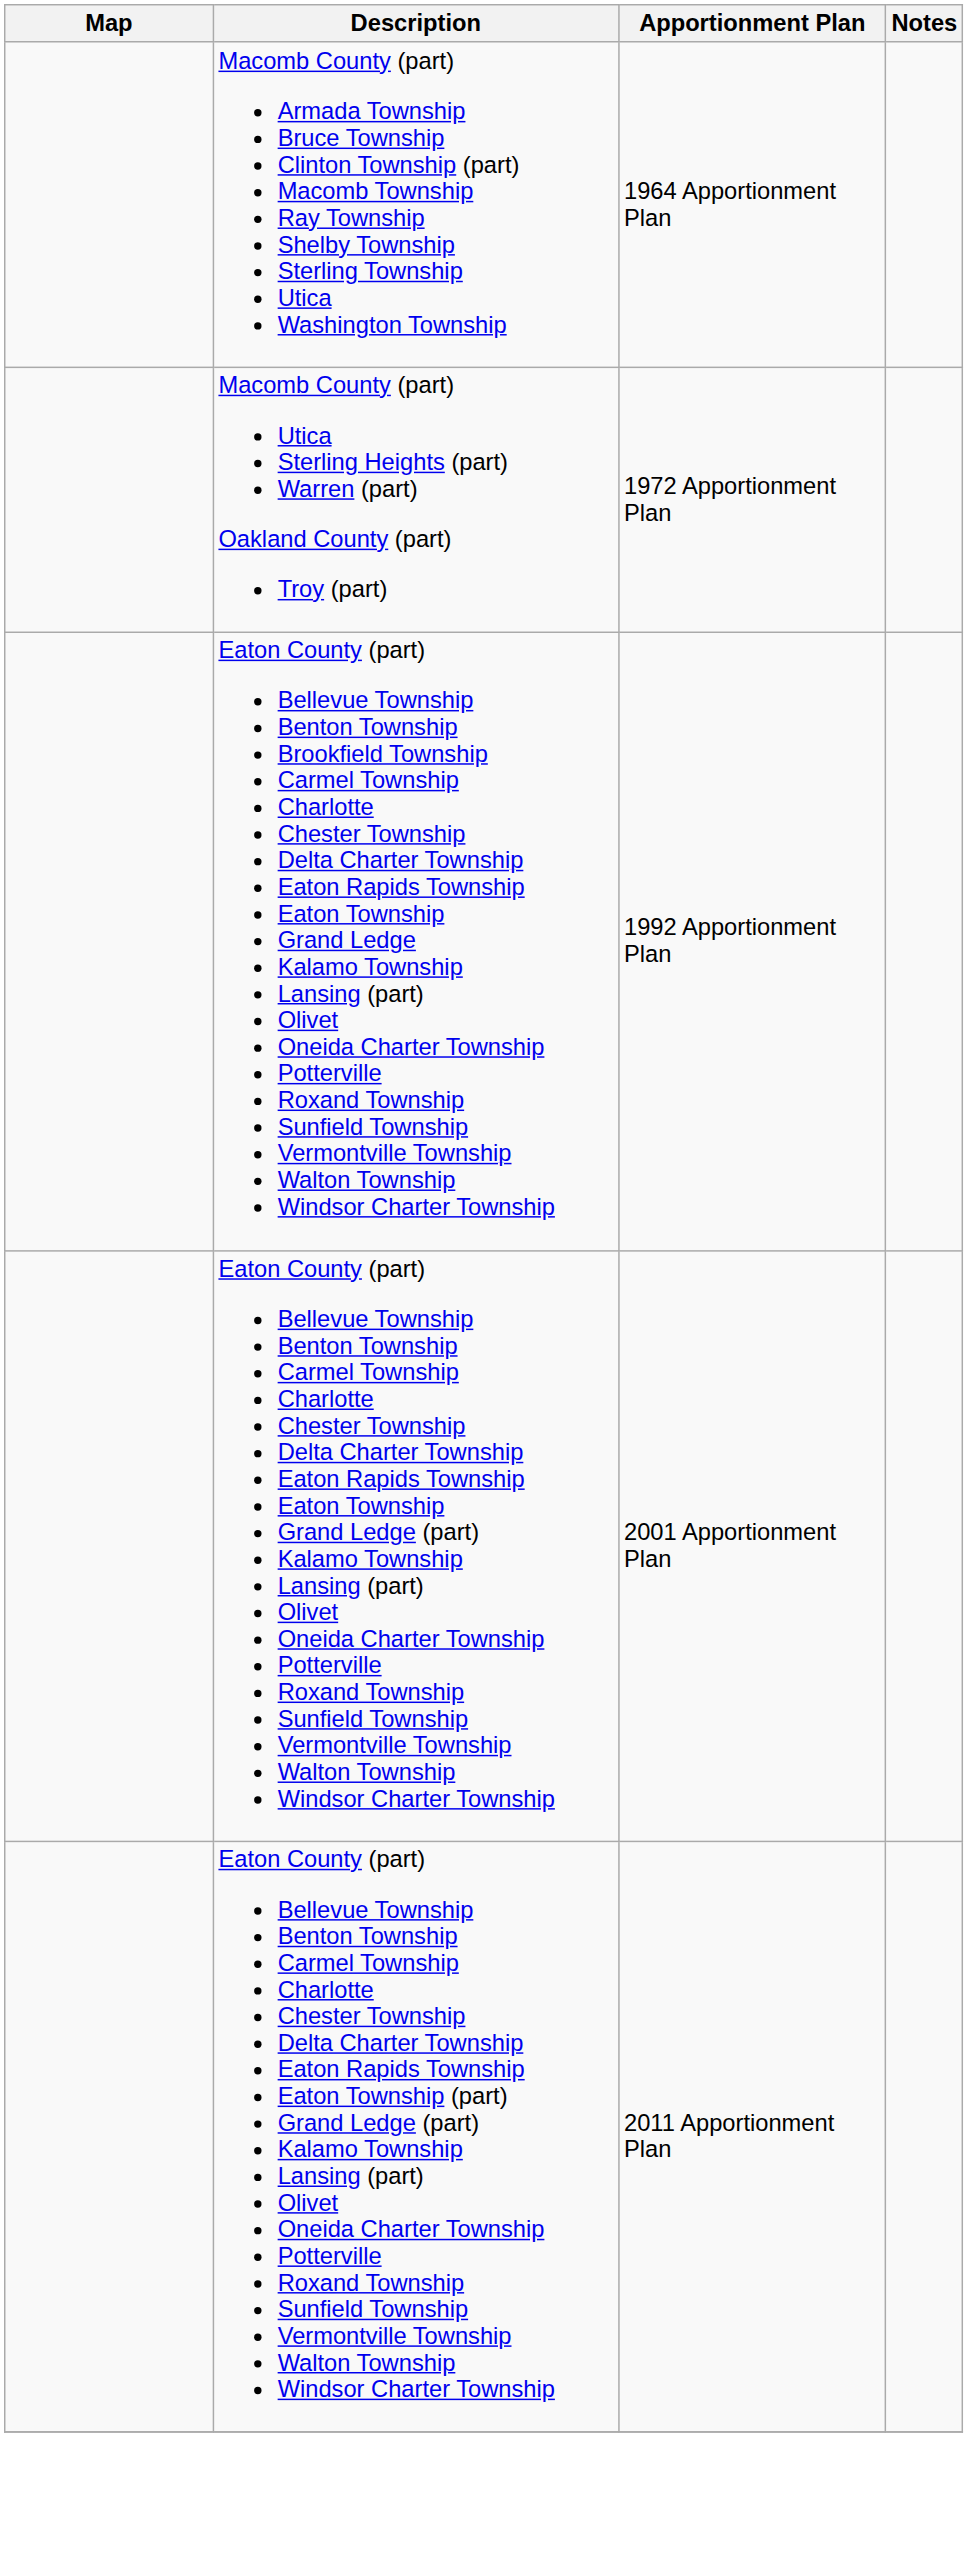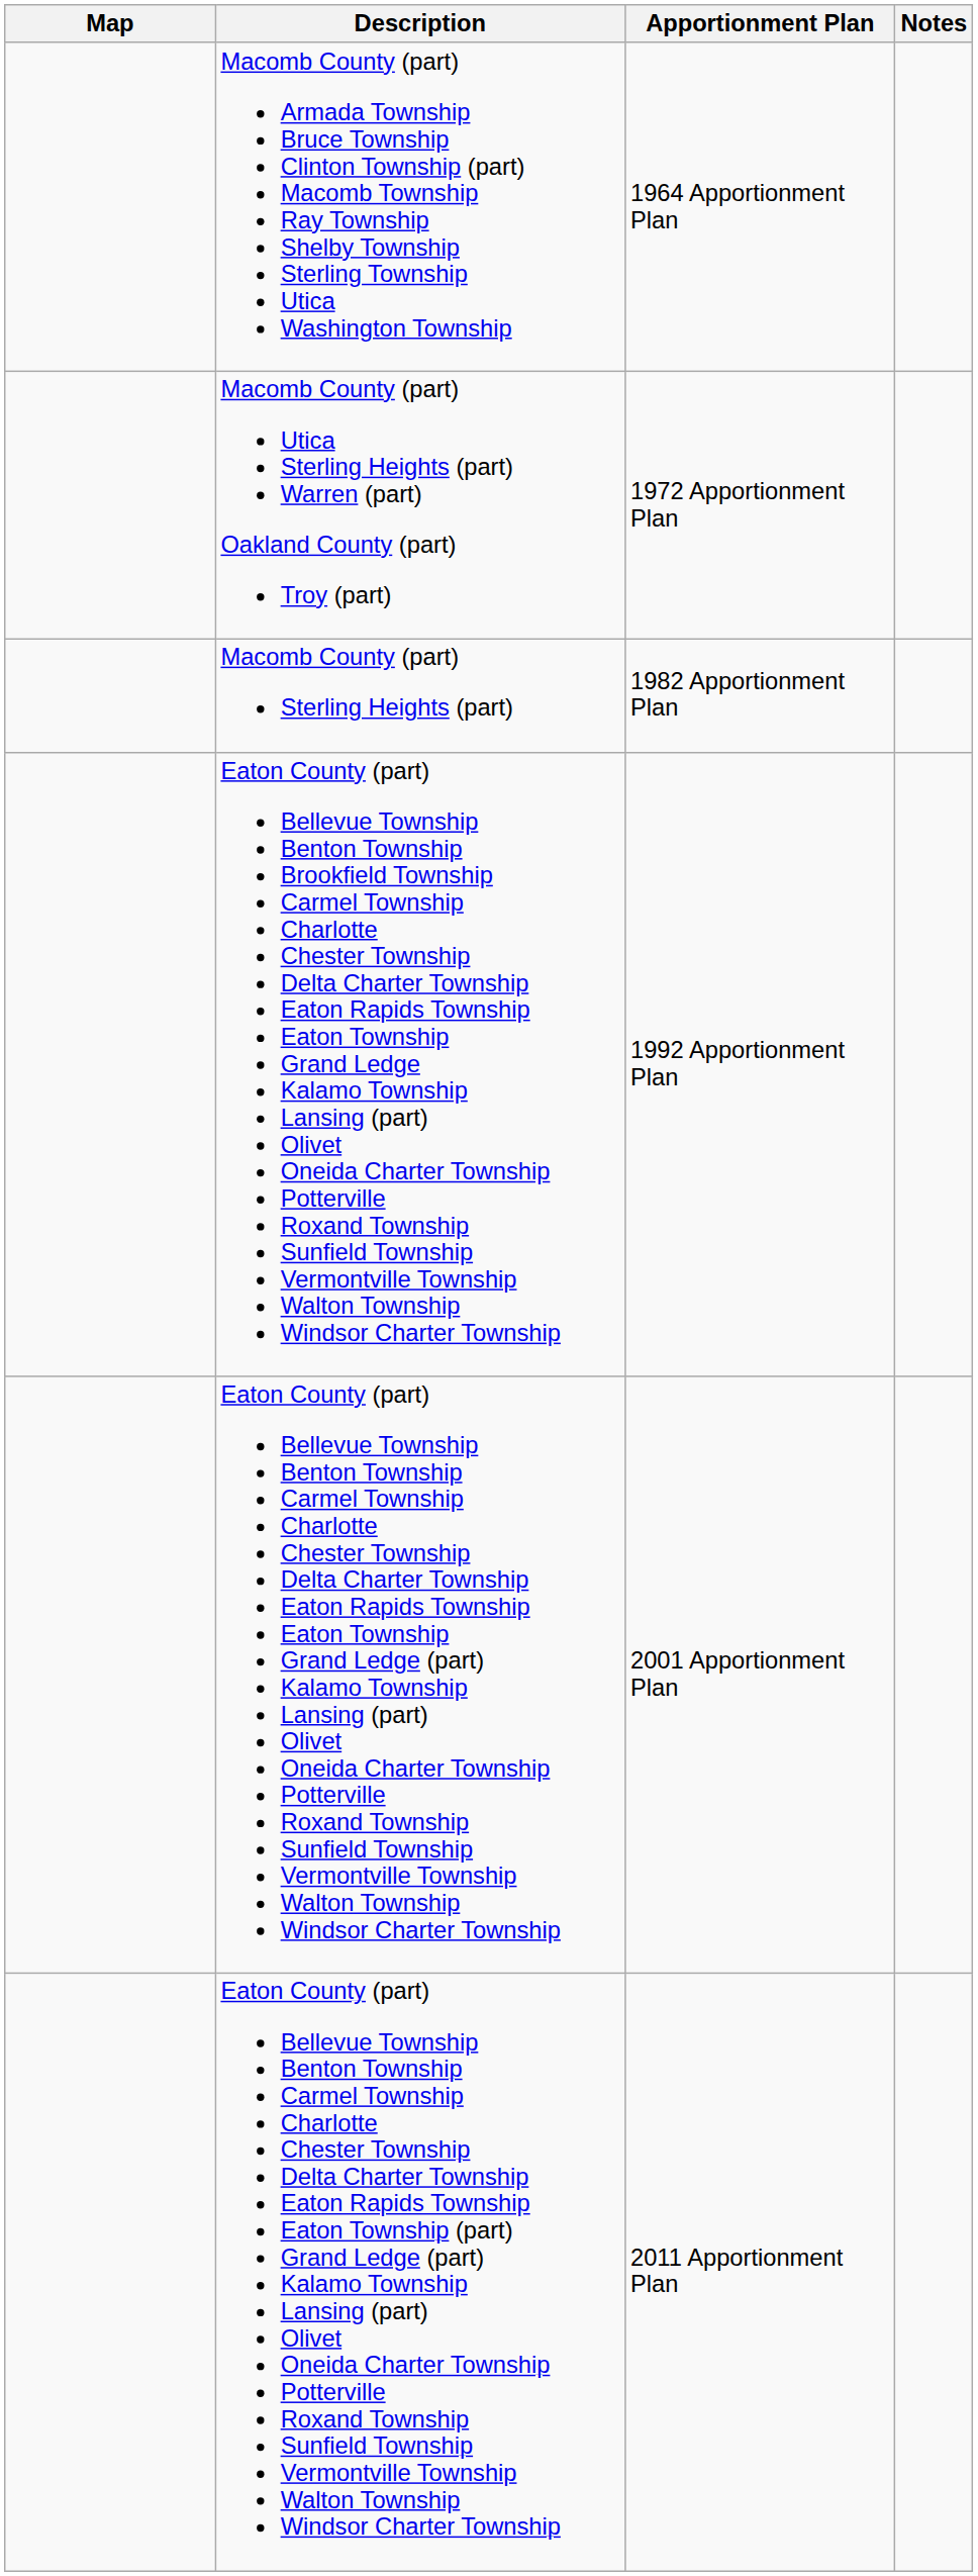 <table class="wikitable sortable">
 <tr>
 <th style="width:100pt;">Map</th>
 <th style="width:200pt;">Description</th>
 <th style="width:130pt;">Apportionment Plan</th>
 <th style="width:15pt;">Notes</th>
 </tr>
 <tr>
 <td></td>
 <td><a href='#'>Macomb County</a> (part)<br><ul><li><a href='#'>Armada Township</a></li><li><a href='#'>Bruce Township</a></li><li><a href='#'>Clinton Township</a> (part)</li><li><a href='#'>Macomb Township</a></li><li><a href='#'>Ray Township</a></li><li><a href='#'>Shelby Township</a></li><li><a href='#'>Sterling Township</a></li><li><a href='#'>Utica</a></li><li><a href='#'>Washington Township</a></li></ul></td>
 <td>1964 Apportionment Plan</td>
 <td></td>
 </tr>
 <tr>
 <td></td>
 <td><a href='#'>Macomb County</a> (part)<br><ul><li><a href='#'>Utica</a></li><li><a href='#'>Sterling Heights</a> (part)</li><li><a href='#'>Warren</a> (part)</li></ul><a href='#'>Oakland County</a> (part)<ul><li><a href='#'>Troy</a> (part)</li></ul></td>
 <td>1972 Apportionment Plan</td>
+<td></td>
+</tr>
+<tr>
+<td></td>
+<td><a href='#'>Macomb County</a> (part)<br><ul><li><a href='#'>Sterling Heights</a> (part)</li></ul></td>
+<td>1982 Apportionment Plan</td>
 <td></td>
 </tr>
 <tr>
 <td></td>
 <td><a href='#'>Eaton County</a> (part)<br><ul><li><a href='#'>Bellevue Township</a></li><li><a href='#'>Benton Township</a></li><li><a href='#'>Brookfield Township</a></li><li><a href='#'>Carmel Township</a></li><li><a href='#'>Charlotte</a></li><li><a href='#'>Chester Township</a></li><li><a href='#'>Delta Charter Township</a></li><li><a href='#'>Eaton Rapids Township</a></li><li><a href='#'>Eaton Township</a></li><li><a href='#'>Grand Ledge</a></li><li><a href='#'>Kalamo Township</a></li><li><a href='#'>Lansing</a> (part)</li><li><a href='#'>Olivet</a></li><li><a href='#'>Oneida Charter Township</a></li><li><a href='#'>Potterville</a></li><li><a href='#'>Roxand Township</a></li><li><a href='#'>Sunfield Township</a></li><li><a href='#'>Vermontville Township</a></li><li><a href='#'>Walton Township</a></li><li><a href='#'>Windsor Charter Township</a></li></ul></td>
 <td>1992 Apportionment Plan</td>
 <td></td>
 </tr>
 <tr>
 <td></td>
 <td><a href='#'>Eaton County</a> (part)<br><ul><li><a href='#'>Bellevue Township</a></li><li><a href='#'>Benton Township</a></li><li><a href='#'>Carmel Township</a></li><li><a href='#'>Charlotte</a></li><li><a href='#'>Chester Township</a></li><li><a href='#'>Delta Charter Township</a></li><li><a href='#'>Eaton Rapids Township</a></li><li><a href='#'>Eaton Township</a></li><li><a href='#'>Grand Ledge</a> (part)</li><li><a href='#'>Kalamo Township</a></li><li><a href='#'>Lansing</a> (part)</li><li><a href='#'>Olivet</a></li><li><a href='#'>Oneida Charter Township</a></li><li><a href='#'>Potterville</a></li><li><a href='#'>Roxand Township</a></li><li><a href='#'>Sunfield Township</a></li><li><a href='#'>Vermontville Township</a></li><li><a href='#'>Walton Township</a></li><li><a href='#'>Windsor Charter Township</a></li></ul></td>
 <td>2001 Apportionment Plan</td>
 <td></td>
 </tr>
 <tr>
 <td></td>
 <td><a href='#'>Eaton County</a> (part)<br><ul><li><a href='#'>Bellevue Township</a></li><li><a href='#'>Benton Township</a></li><li><a href='#'>Carmel Township</a></li><li><a href='#'>Charlotte</a></li><li><a href='#'>Chester Township</a></li><li><a href='#'>Delta Charter Township</a></li><li><a href='#'>Eaton Rapids Township</a></li><li><a href='#'>Eaton Township</a> (part)</li><li><a href='#'>Grand Ledge</a> (part)</li><li><a href='#'>Kalamo Township</a></li><li><a href='#'>Lansing</a> (part)</li><li><a href='#'>Olivet</a></li><li><a href='#'>Oneida Charter Township</a></li><li><a href='#'>Potterville</a></li><li><a href='#'>Roxand Township</a></li><li><a href='#'>Sunfield Township</a></li><li><a href='#'>Vermontville Township</a></li><li><a href='#'>Walton Township</a></li><li><a href='#'>Windsor Charter Township</a></li></ul></td>
 <td>2011 Apportionment Plan</td>
 <td></td>
 </tr>
 <tr>
 </tr>
 </table>
